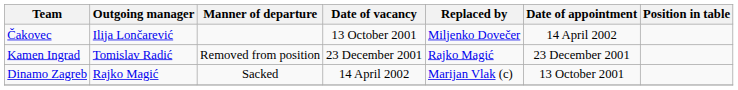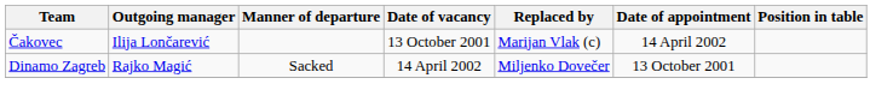 <table class="wikitable sortable">
 <tr>
 <th>Team</th>
 <th>Outgoing manager</th>
 <th>Manner of departure</th>
 <th>Date of vacancy</th>
 <th>Replaced by</th>
 <th>Date of appointment</th>
 <th>Position in table</th>
 </tr>
 <tr>
 <td><a href='#'>Čakovec</a></td>
 <td> <a href='#'>Ilija Lončarević</a></td>
 <td></td>
 <td style="text-align:center;">13 October 2001</td>
-<td> <a href='#'>Miljenko Dovečer</a></td>
+<td> <a href='#'>Marijan Vlak</a> (c)</td>
 <td style="text-align:center;">14 April 2002</td>
-<td></td>
-</tr>
-<tr>
-<td><a href='#'>Kamen Ingrad</a></td>
-<td> <a href='#'>Tomislav Radić</a></td>
-<td style="text-align:center;">Removed from position</td>
-<td style="text-align:center;">23 December 2001</td>
-<td> <a href='#'>Rajko Magić</a></td>
-<td style="text-align:center;">23 December 2001</td>
 <td></td>
 </tr>
 <tr>
 <td><a href='#'>Dinamo Zagreb</a></td>
 <td> <a href='#'>Rajko Magić</a></td>
 <td style="text-align:center;">Sacked</td>
 <td style="text-align:center;">14 April 2002</td>
-<td> <a href='#'>Marijan Vlak</a> (c)</td>
+<td> <a href='#'>Miljenko Dovečer</a></td>
 <td style="text-align:center;">13 October 2001</td>
 <td></td>
 </tr>
 <tr>
 </tr>
 </table>
